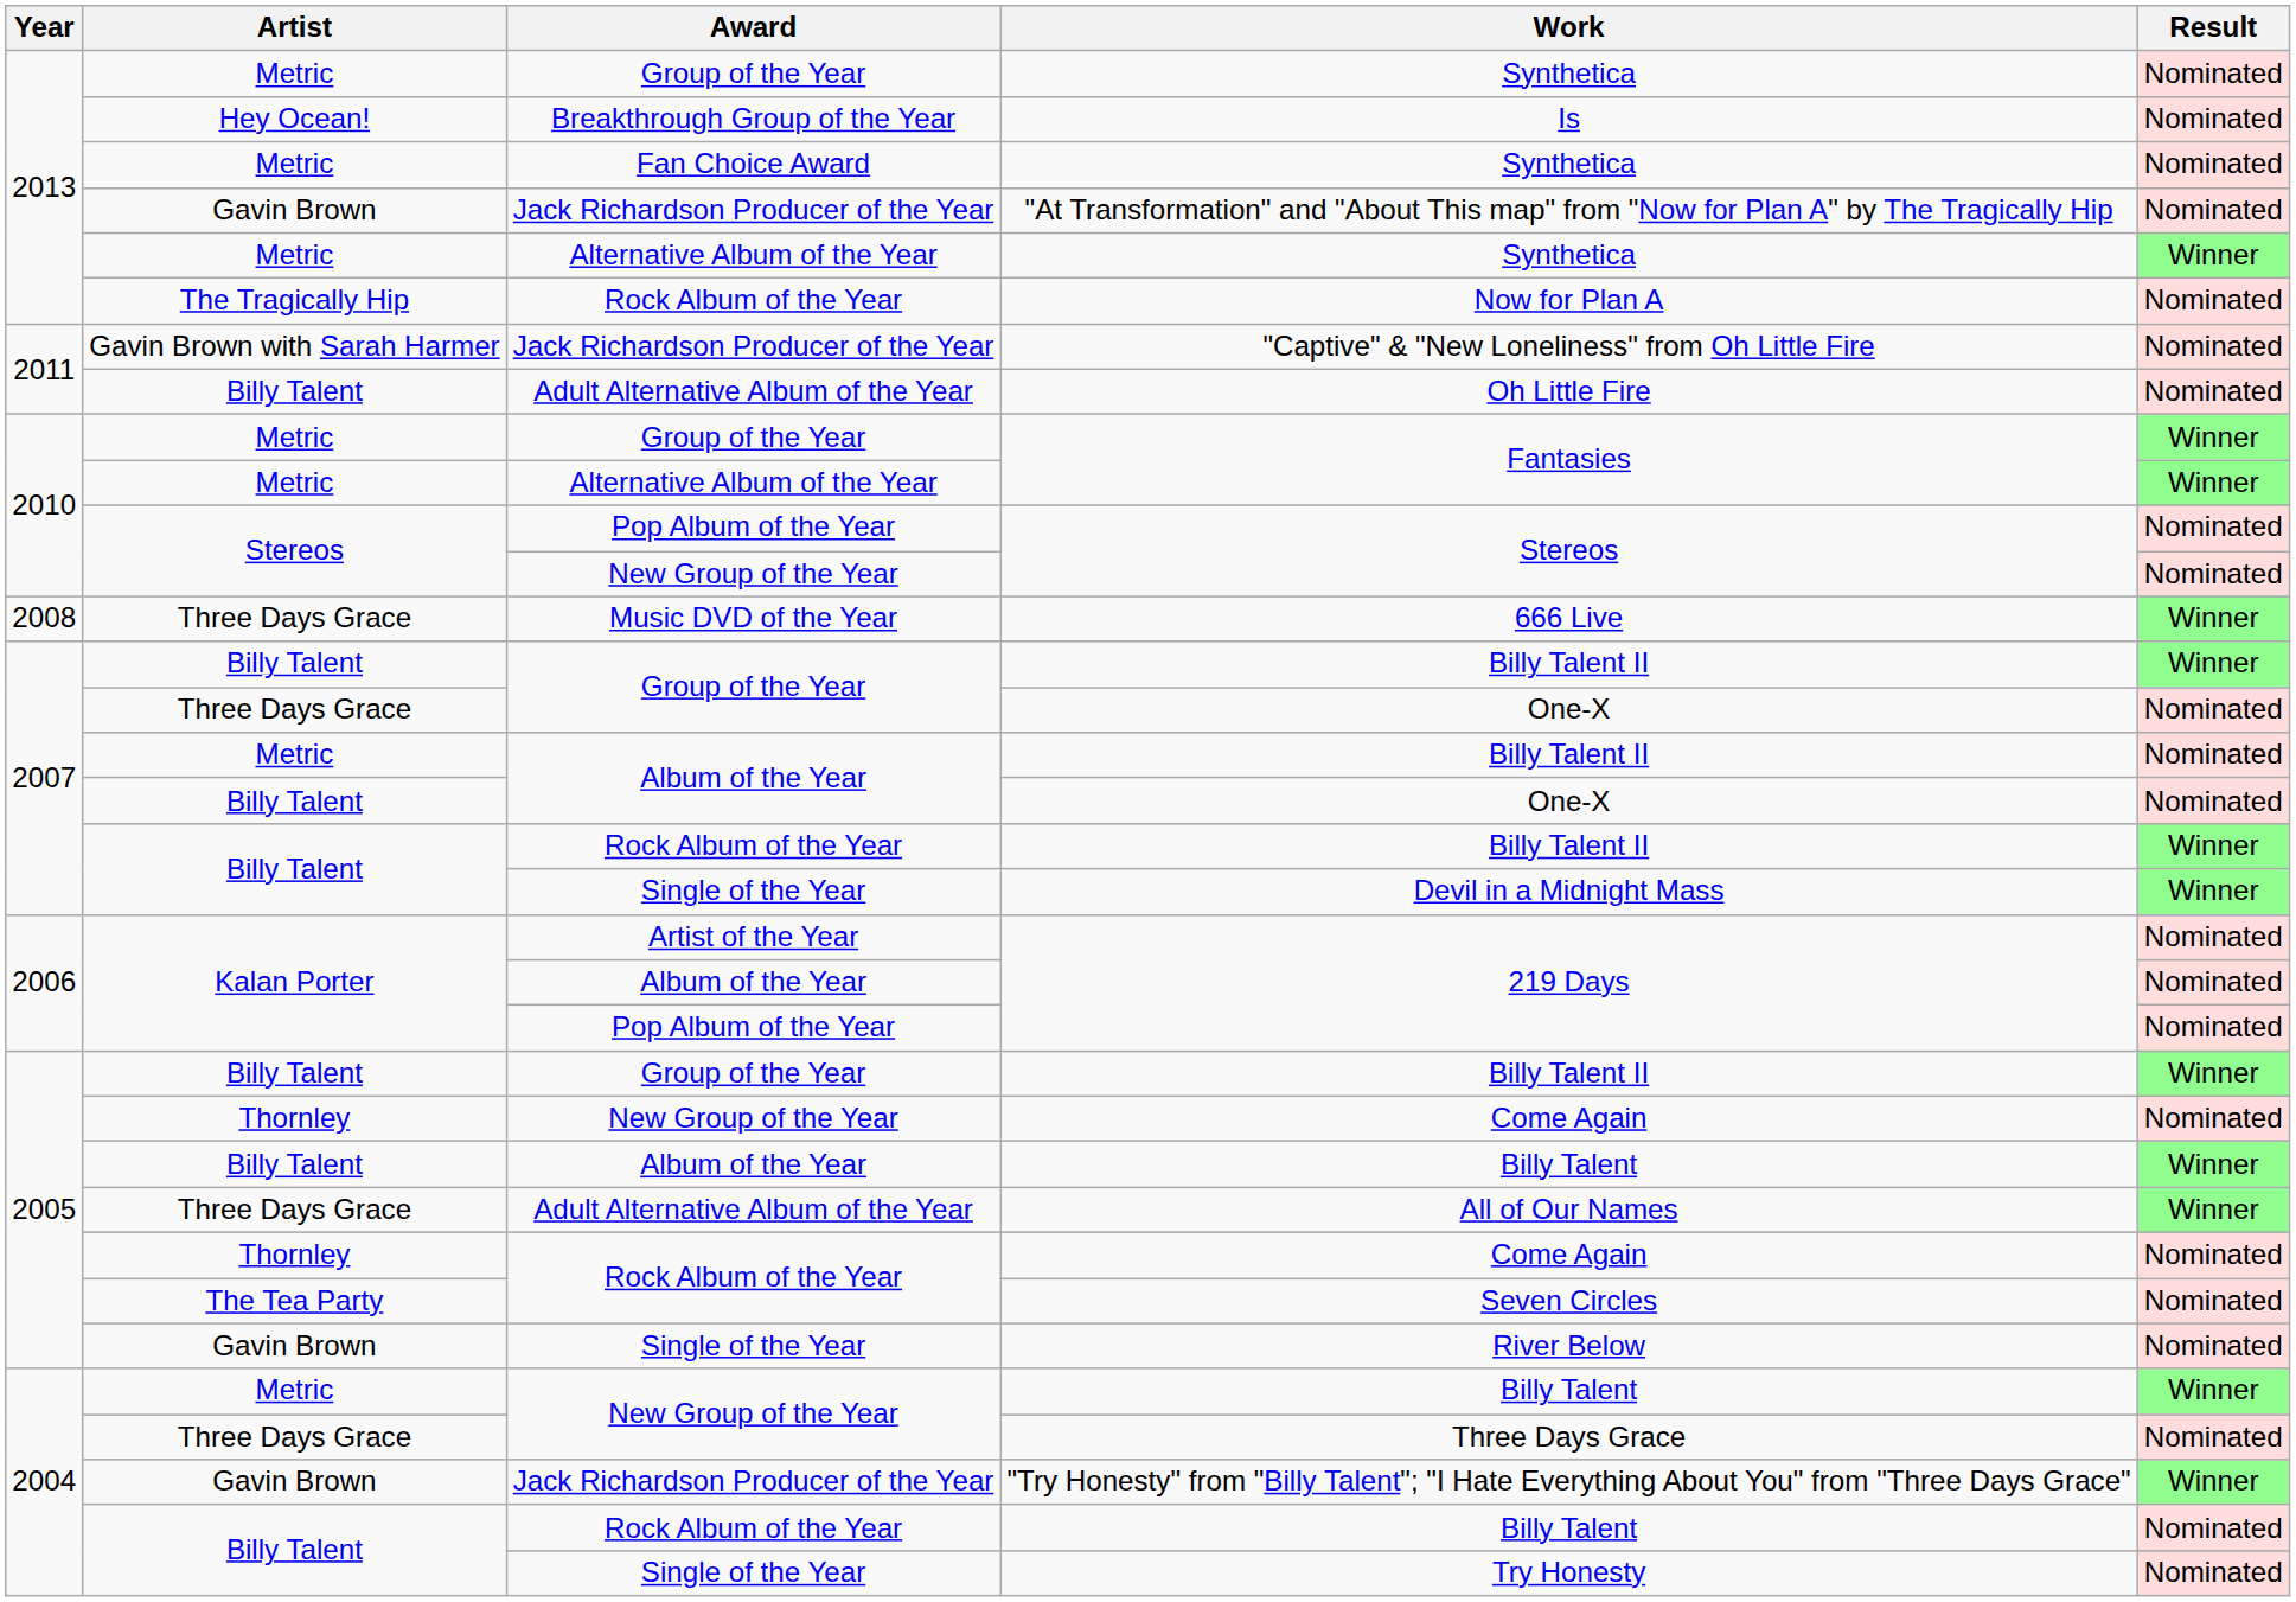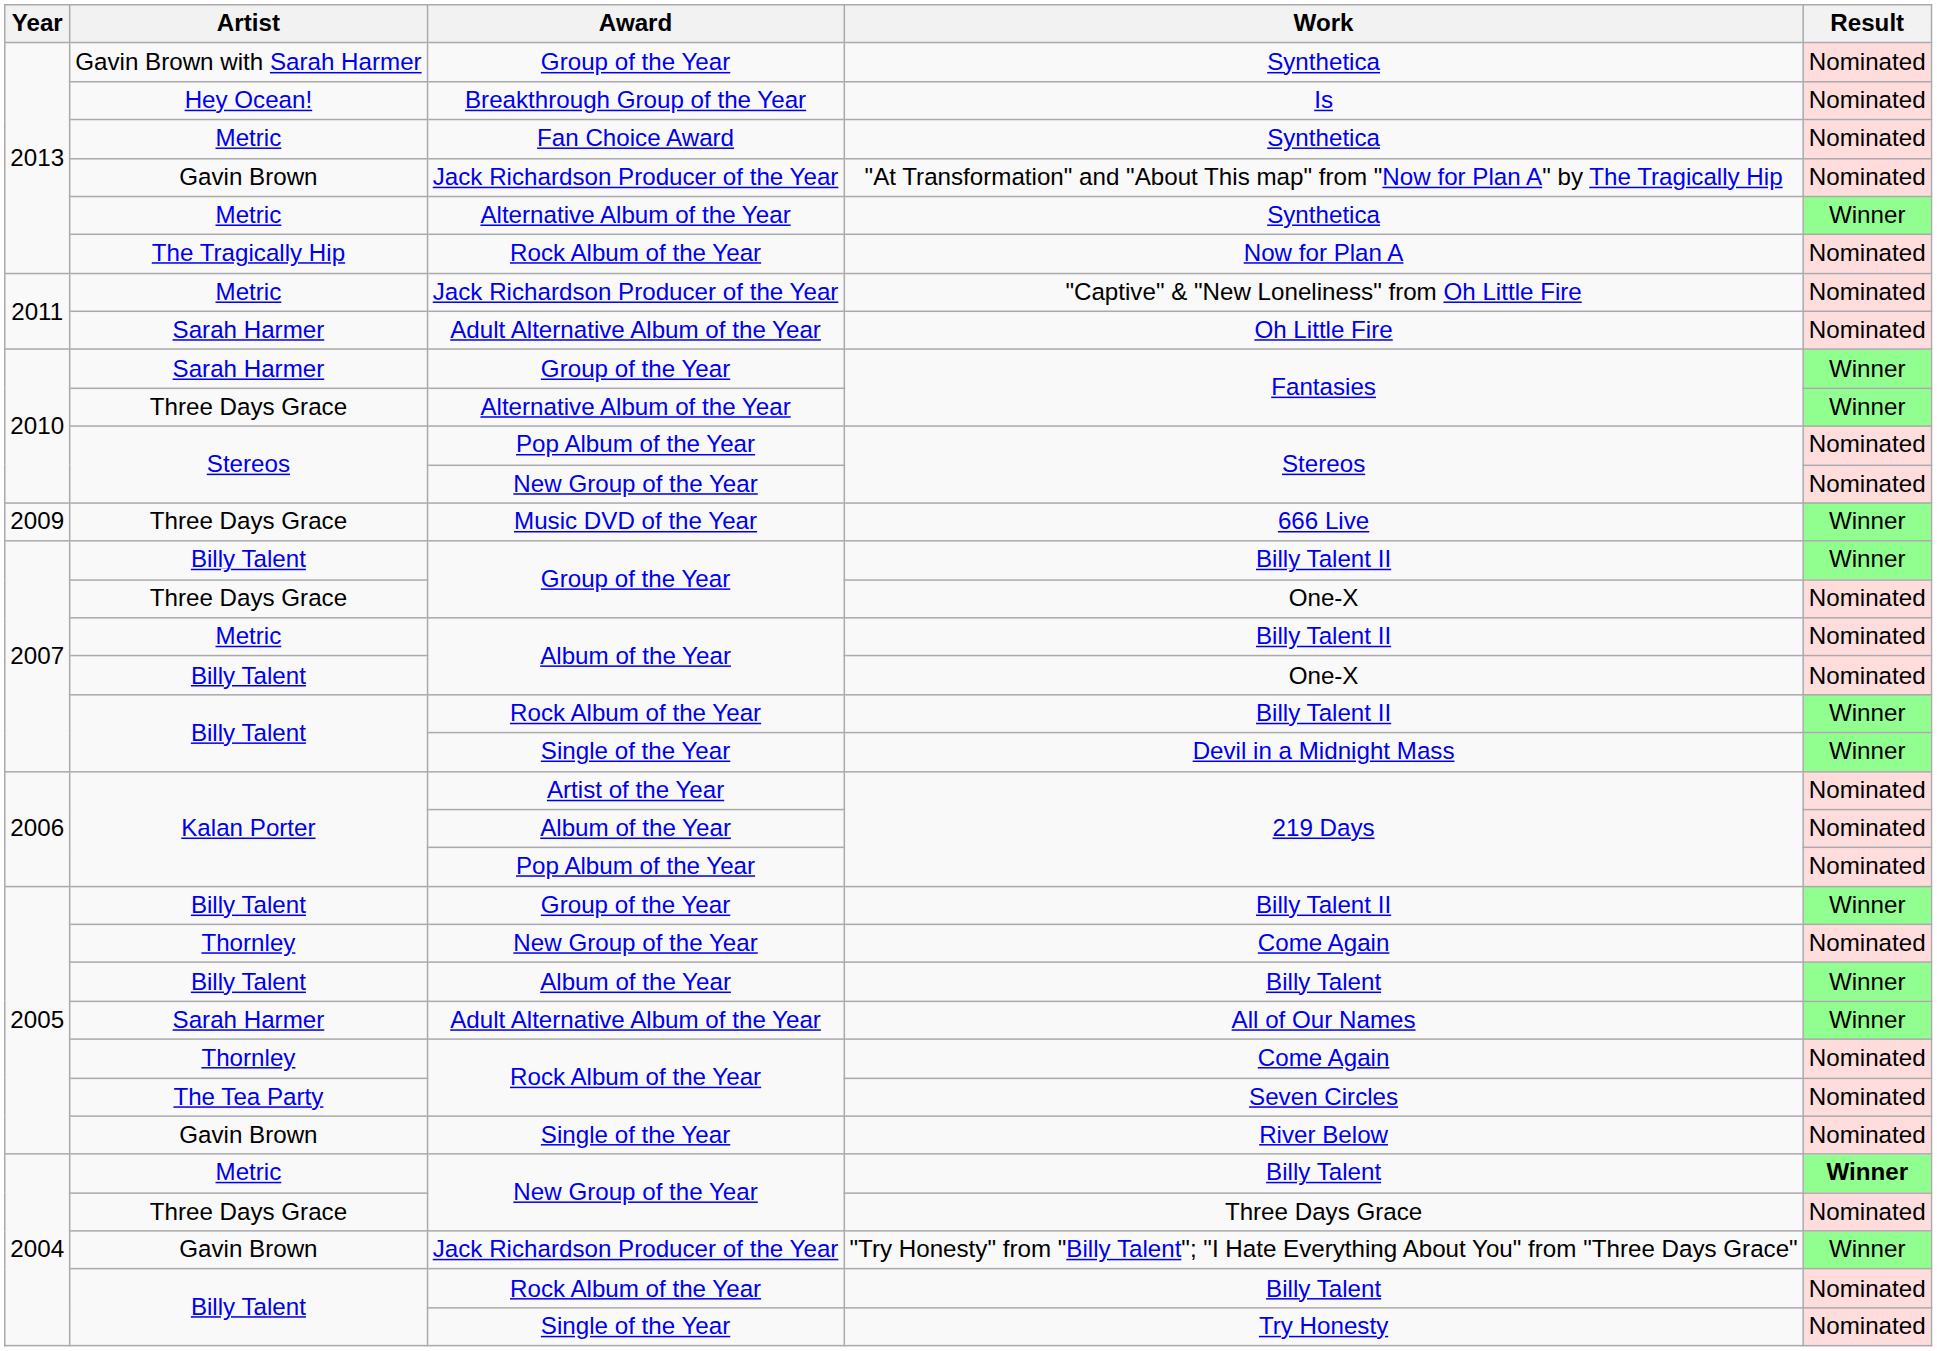 <table class="wikitable plainrowheaders" style="text-align:center;">
 <tr>
 <th>Year</th>
 <th>Artist</th>
 <th>Award</th>
 <th>Work</th>
 <th>Result</th>
 </tr>
 <tr>
 <td rowspan="6">2013</td>
-<td><a href='#'>Metric</a></td>
+<td>Gavin Brown with <a href='#'>Sarah Harmer</a></td>
 <td><a href='#'>Group of the Year</a></td>
 <td><a href='#'>Synthetica</a></td>
 <td style="background:#FDD">Nominated</td>
 </tr>
 <tr>
 <td><a href='#'>Hey Ocean!</a></td>
 <td><a href='#'>Breakthrough Group of the Year</a></td>
 <td><a href='#'>Is</a></td>
 <td style="background:#FDD">Nominated</td>
 </tr>
 <tr>
 <td><a href='#'>Metric</a></td>
 <td><a href='#'>Fan Choice Award</a></td>
 <td><a href='#'>Synthetica</a></td>
 <td style="background:#FDD">Nominated</td>
 </tr>
 <tr>
 <td>Gavin Brown</td>
 <td><a href='#'>Jack Richardson Producer of the Year</a></td>
 <td>"At Transformation" and "About This map" from "<a href='#'>Now for Plan A</a>" by <a href='#'>The Tragically Hip</a></td>
 <td style="background:#FDD">Nominated</td>
 </tr>
 <tr>
 <td><a href='#'>Metric</a></td>
 <td><a href='#'>Alternative Album of the Year</a></td>
 <td><a href='#'>Synthetica</a></td>
 <td style="background:#90FF90">Winner</td>
 </tr>
 <tr>
 <td><a href='#'>The Tragically Hip</a></td>
 <td><a href='#'>Rock Album of the Year</a></td>
 <td><a href='#'>Now for Plan A</a></td>
 <td style="background:#FDD">Nominated</td>
 </tr>
 <tr>
 <td rowspan="2">2011</td>
-<td>Gavin Brown with <a href='#'>Sarah Harmer</a></td>
+<td><a href='#'>Metric</a></td>
 <td><a href='#'>Jack Richardson Producer of the Year</a></td>
 <td>"Captive" & "New Loneliness" from <a href='#'>Oh Little Fire</a></td>
 <td style="background:#FDD">Nominated</td>
 </tr>
 <tr>
-<td><a href='#'>Billy Talent</a></td>
+<td><a href='#'>Sarah Harmer</a></td>
 <td><a href='#'>Adult Alternative Album of the Year</a></td>
 <td><a href='#'>Oh Little Fire</a></td>
 <td style="background:#FDD">Nominated</td>
 </tr>
 <tr>
 <td rowspan="4">2010</td>
-<td><a href='#'>Metric</a></td>
+<td><a href='#'>Sarah Harmer</a></td>
 <td><a href='#'>Group of the Year</a></td>
 <td rowspan="2"><a href='#'>Fantasies</a></td>
 <td style="background:#90FF90">Winner</td>
 </tr>
 <tr>
-<td><a href='#'>Metric</a></td>
+<td>Three Days Grace</td>
 <td><a href='#'>Alternative Album of the Year</a></td>
 <td style="background:#90FF90">Winner</td>
 </tr>
 <tr>
 <td rowspan="2"><a href='#'>Stereos</a></td>
 <td><a href='#'>Pop Album of the Year</a></td>
 <td rowspan="2"><a href='#'>Stereos</a></td>
 <td style="background:#FDD">Nominated</td>
 </tr>
 <tr>
 <td><a href='#'>New Group of the Year</a></td>
 <td style="background:#FDD">Nominated</td>
 </tr>
 <tr>
-<td>2008</td>
+<td>2009</td>
 <td>Three Days Grace</td>
 <td><a href='#'>Music DVD of the Year</a></td>
 <td><a href='#'>666 Live</a></td>
 <td style="background:#90FF90">Winner</td>
 </tr>
 <tr>
 <td rowspan="6">2007</td>
 <td><a href='#'>Billy Talent</a></td>
 <td rowspan="2"><a href='#'>Group of the Year</a></td>
 <td><a href='#'>Billy Talent II</a></td>
 <td style="background:#90FF90">Winner</td>
 </tr>
 <tr>
 <td>Three Days Grace</td>
 <td>One-X</td>
 <td style="background:#FDD">Nominated</td>
 </tr>
 <tr>
 <td><a href='#'>Metric</a></td>
 <td rowspan="2"><a href='#'>Album of the Year</a></td>
 <td><a href='#'>Billy Talent II</a></td>
 <td style="background:#FDD">Nominated</td>
 </tr>
 <tr>
 <td><a href='#'>Billy Talent</a></td>
 <td>One-X</td>
 <td style="background:#FDD">Nominated</td>
 </tr>
 <tr>
 <td rowspan="2"><a href='#'>Billy Talent</a></td>
 <td><a href='#'>Rock Album of the Year</a></td>
 <td><a href='#'>Billy Talent II</a></td>
 <td style="background:#90FF90">Winner</td>
 </tr>
 <tr>
 <td><a href='#'>Single of the Year</a></td>
 <td><a href='#'>Devil in a Midnight Mass</a></td>
 <td style="background:#90FF90">Winner</td>
 </tr>
 <tr>
 <td rowspan="3">2006</td>
 <td rowspan="3"><a href='#'>Kalan Porter</a></td>
 <td><a href='#'>Artist of the Year</a></td>
 <td rowspan="3"><a href='#'>219 Days</a></td>
 <td style="background:#FDD">Nominated</td>
 </tr>
 <tr>
 <td><a href='#'>Album of the Year</a></td>
 <td style="background:#FDD">Nominated</td>
 </tr>
 <tr>
 <td><a href='#'>Pop Album of the Year</a></td>
 <td style="background:#FDD">Nominated</td>
 </tr>
 <tr>
 <td rowspan="7">2005</td>
 <td><a href='#'>Billy Talent</a></td>
 <td><a href='#'>Group of the Year</a></td>
 <td><a href='#'>Billy Talent II</a></td>
 <td style="background:#90FF90">Winner</td>
 </tr>
 <tr>
 <td><a href='#'>Thornley</a></td>
 <td><a href='#'>New Group of the Year</a></td>
 <td><a href='#'>Come Again</a></td>
 <td style="background:#FDD">Nominated</td>
 </tr>
 <tr>
 <td><a href='#'>Billy Talent</a></td>
 <td><a href='#'>Album of the Year</a></td>
 <td><a href='#'>Billy Talent</a></td>
 <td style="background:#90FF90">Winner</td>
 </tr>
 <tr>
-<td>Three Days Grace</td>
+<td><a href='#'>Sarah Harmer</a></td>
 <td><a href='#'>Adult Alternative Album of the Year</a></td>
 <td><a href='#'>All of Our Names</a></td>
 <td style="background:#90FF90">Winner</td>
 </tr>
 <tr>
 <td><a href='#'>Thornley</a></td>
 <td rowspan="2"><a href='#'>Rock Album of the Year</a></td>
 <td><a href='#'>Come Again</a></td>
 <td style="background:#FDD">Nominated</td>
 </tr>
 <tr>
 <td><a href='#'>The Tea Party</a></td>
 <td><a href='#'>Seven Circles</a></td>
 <td style="background:#FDD">Nominated</td>
 </tr>
 <tr>
 <td>Gavin Brown</td>
 <td><a href='#'>Single of the Year</a></td>
 <td><a href='#'>River Below</a></td>
 <td style="background:#FDD">Nominated</td>
 </tr>
 <tr>
 <td rowspan="5">2004</td>
 <td><a href='#'>Metric</a></td>
 <td rowspan="2"><a href='#'>New Group of the Year</a></td>
 <td><a href='#'>Billy Talent</a></td>
-<td style="background:#90FF90">Winner</td>
+<td style="background:#90FF90"><strong>Winner</strong></td>
 </tr>
 <tr>
 <td>Three Days Grace</td>
 <td>Three Days Grace</td>
 <td style="background:#FDD">Nominated</td>
 </tr>
 <tr>
 <td>Gavin Brown</td>
 <td><a href='#'>Jack Richardson Producer of the Year</a></td>
 <td>"Try Honesty" from "<a href='#'>Billy Talent</a>"; "I Hate Everything About You" from "Three Days Grace"</td>
 <td style="background:#90FF90">Winner</td>
 </tr>
 <tr>
 <td rowspan="2"><a href='#'>Billy Talent</a></td>
 <td><a href='#'>Rock Album of the Year</a></td>
 <td><a href='#'>Billy Talent</a></td>
 <td style="background:#FDD">Nominated</td>
 </tr>
 <tr>
 <td><a href='#'>Single of the Year</a></td>
 <td><a href='#'>Try Honesty</a></td>
 <td style="background:#FDD">Nominated</td>
 </tr>
 </table>
